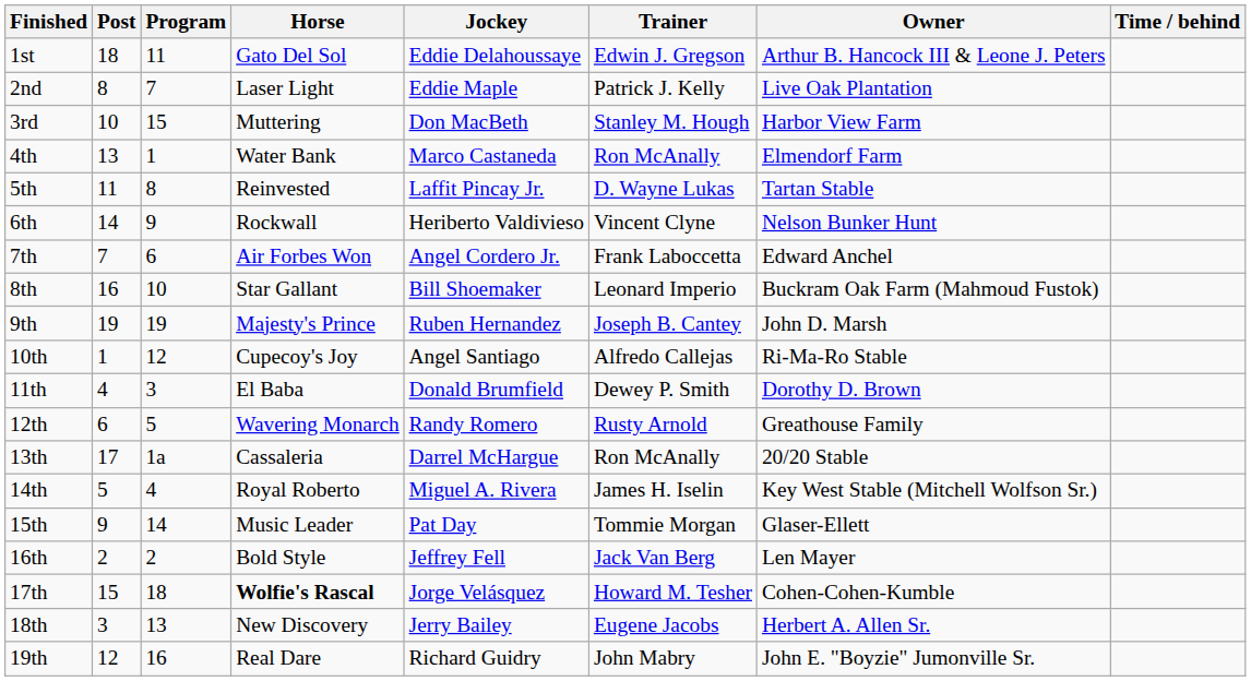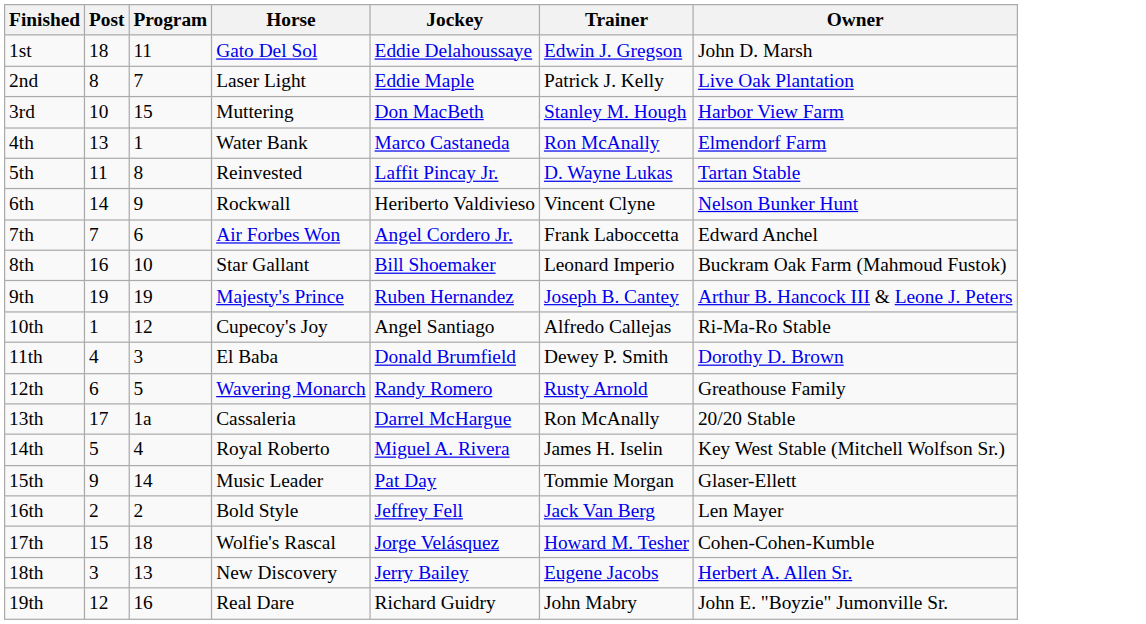 <table class="wikitable">
 <tr>
 <th>Finished</th>
 <th>Post</th>
 <th>Program</th>
 <th>Horse</th>
 <th>Jockey</th>
 <th>Trainer</th>
 <th>Owner</th>
-<th>Time / behind</th>
 </tr>
 <tr>
 <td>1st</td>
 <td>18</td>
 <td>11</td>
 <td><a href='#'>Gato Del Sol</a></td>
 <td><a href='#'>Eddie Delahoussaye</a></td>
 <td><a href='#'>Edwin J. Gregson</a></td>
-<td><a href='#'>Arthur B. Hancock III</a> & <a href='#'>Leone J. Peters</a></td>
-<td></td>
+<td>John D. Marsh</td>
 </tr>
 <tr>
 <td>2nd</td>
 <td>8</td>
 <td>7</td>
 <td>Laser Light</td>
 <td><a href='#'>Eddie Maple</a></td>
 <td>Patrick J. Kelly</td>
 <td><a href='#'>Live Oak Plantation</a></td>
-<td></td>
 </tr>
 <tr>
 <td>3rd</td>
 <td>10</td>
 <td>15</td>
 <td>Muttering</td>
 <td><a href='#'>Don MacBeth</a></td>
 <td><a href='#'>Stanley M. Hough</a></td>
 <td><a href='#'>Harbor View Farm</a></td>
-<td></td>
 </tr>
 <tr>
 <td>4th</td>
 <td>13</td>
 <td>1</td>
 <td>Water Bank</td>
 <td><a href='#'>Marco Castaneda</a></td>
 <td><a href='#'>Ron McAnally</a></td>
 <td><a href='#'>Elmendorf Farm</a></td>
-<td></td>
 </tr>
 <tr>
 <td>5th</td>
 <td>11</td>
 <td>8</td>
 <td>Reinvested</td>
 <td><a href='#'>Laffit Pincay Jr.</a></td>
 <td><a href='#'>D. Wayne Lukas</a></td>
 <td><a href='#'>Tartan Stable</a></td>
-<td></td>
 </tr>
 <tr>
 <td>6th</td>
 <td>14</td>
 <td>9</td>
 <td>Rockwall</td>
 <td>Heriberto Valdivieso</td>
 <td>Vincent Clyne</td>
 <td><a href='#'>Nelson Bunker Hunt</a></td>
-<td></td>
 </tr>
 <tr>
 <td>7th</td>
 <td>7</td>
 <td>6</td>
 <td><a href='#'>Air Forbes Won</a></td>
 <td><a href='#'>Angel Cordero Jr.</a></td>
 <td>Frank Laboccetta</td>
 <td>Edward Anchel</td>
-<td></td>
 </tr>
 <tr>
 <td>8th</td>
 <td>16</td>
 <td>10</td>
 <td>Star Gallant</td>
 <td><a href='#'>Bill Shoemaker</a></td>
 <td>Leonard Imperio</td>
 <td>Buckram Oak Farm (Mahmoud Fustok)</td>
-<td></td>
 </tr>
 <tr>
 <td>9th</td>
 <td>19</td>
 <td>19</td>
 <td><a href='#'>Majesty's Prince</a></td>
 <td><a href='#'>Ruben Hernandez</a></td>
 <td><a href='#'>Joseph B. Cantey</a></td>
-<td>John D. Marsh</td>
-<td></td>
+<td><a href='#'>Arthur B. Hancock III</a> & <a href='#'>Leone J. Peters</a></td>
 </tr>
 <tr>
 <td>10th</td>
 <td>1</td>
 <td>12</td>
 <td>Cupecoy's Joy</td>
 <td>Angel Santiago</td>
 <td>Alfredo Callejas</td>
 <td>Ri-Ma-Ro Stable</td>
-<td></td>
 </tr>
 <tr>
 <td>11th</td>
 <td>4</td>
 <td>3</td>
 <td>El Baba</td>
 <td><a href='#'>Donald Brumfield</a></td>
 <td>Dewey P. Smith</td>
 <td><a href='#'>Dorothy D. Brown</a></td>
-<td></td>
 </tr>
 <tr>
 <td>12th</td>
 <td>6</td>
 <td>5</td>
 <td><a href='#'>Wavering Monarch</a></td>
 <td><a href='#'>Randy Romero</a></td>
 <td><a href='#'>Rusty Arnold</a></td>
 <td>Greathouse Family</td>
-<td></td>
 </tr>
 <tr>
 <td>13th</td>
 <td>17</td>
 <td>1a</td>
 <td>Cassaleria</td>
 <td><a href='#'>Darrel McHargue</a></td>
 <td>Ron McAnally</td>
 <td>20/20 Stable</td>
-<td></td>
 </tr>
 <tr>
 <td>14th</td>
 <td>5</td>
 <td>4</td>
 <td>Royal Roberto</td>
 <td><a href='#'>Miguel A. Rivera</a></td>
 <td>James H. Iselin</td>
 <td>Key West Stable (Mitchell Wolfson Sr.)</td>
-<td></td>
 </tr>
 <tr>
 <td>15th</td>
 <td>9</td>
 <td>14</td>
 <td>Music Leader</td>
 <td><a href='#'>Pat Day</a></td>
 <td>Tommie Morgan</td>
 <td>Glaser-Ellett</td>
-<td></td>
 </tr>
 <tr>
 <td>16th</td>
 <td>2</td>
 <td>2</td>
 <td>Bold Style</td>
 <td><a href='#'>Jeffrey Fell</a></td>
 <td><a href='#'>Jack Van Berg</a></td>
 <td>Len Mayer</td>
-<td></td>
 </tr>
 <tr>
 <td>17th</td>
 <td>15</td>
 <td>18</td>
-<td><strong>Wolfie's Rascal</strong></td>
+<td>Wolfie's Rascal</td>
 <td><a href='#'>Jorge Velásquez</a></td>
 <td><a href='#'>Howard M. Tesher</a></td>
 <td>Cohen-Cohen-Kumble</td>
-<td></td>
 </tr>
 <tr>
 <td>18th</td>
 <td>3</td>
 <td>13</td>
 <td>New Discovery</td>
 <td><a href='#'>Jerry Bailey</a></td>
 <td><a href='#'>Eugene Jacobs</a></td>
 <td><a href='#'>Herbert A. Allen Sr.</a></td>
-<td></td>
 </tr>
 <tr>
 <td>19th</td>
 <td>12</td>
 <td>16</td>
 <td>Real Dare</td>
 <td>Richard Guidry</td>
 <td>John Mabry</td>
 <td>John E. "Boyzie" Jumonville Sr.</td>
-<td></td>
 </tr>
 </table>
